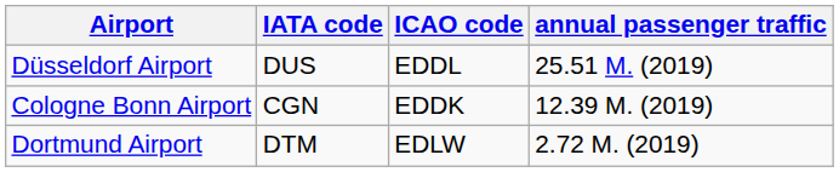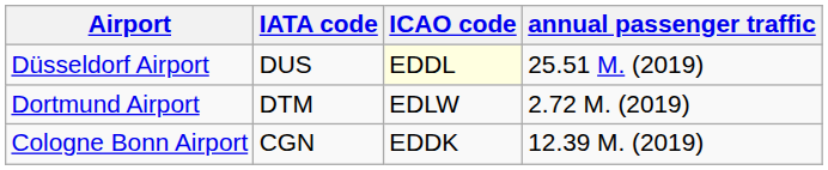 <table class="wikitable">
 <tr>
 <th valign=bottom><a href='#'>Airport</a></th>
 <th valign=bottom><a href='#'>IATA code</a></th>
 <th valign=bottom><a href='#'>ICAO code</a></th>
 <th valign=bottom><a href='#'>annual passenger traffic</a></th>
 </tr>
 <tr>
 <td><a href='#'>Düsseldorf Airport</a></td>
 <td>DUS</td>
-<td>EDDL</td>
+<td style="background: lightyellow;">EDDL</td>
 <td>25.51 <a href='#'>M.</a> (2019)</td>
+</tr>
+<tr>
+<td><a href='#'>Dortmund Airport</a></td>
+<td>DTM</td>
+<td>EDLW</td>
+<td>2.72 M. (2019)</td>
 </tr>
 <tr>
 <td><a href='#'>Cologne Bonn Airport</a></td>
 <td>CGN</td>
 <td>EDDK</td>
 <td>12.39 M. (2019)</td>
 </tr>
-<tr>
-<td><a href='#'>Dortmund Airport</a></td>
-<td>DTM</td>
-<td>EDLW</td>
-<td>2.72 M. (2019)</td>
-</tr>
 </table>
